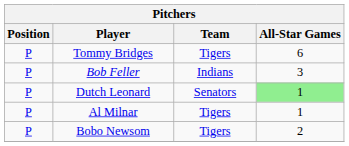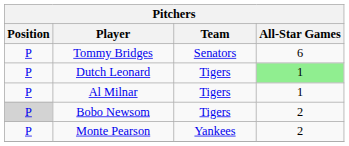 <table class="wikitable" style="font-size: 100%; text-align:right;">
 <tr>
 <th colspan="4">Pitchers</th>
 </tr>
 <tr>
 <th>Position</th>
 <th width="150">Player</th>
 <th width="100">Team</th>
 <th>All-Star Games</th>
 </tr>
 <tr>
 <td align="center"><a href='#'>P</a></td>
 <td align="center"><a href='#'>Tommy Bridges</a></td>
-<td align="center"><a href='#'>Tigers</a></td>
+<td align="center"><a href='#'>Senators</a></td>
 <td align="center">6</td>
 </tr>
 <tr>
 <td align="center"><a href='#'>P</a></td>
-<td align="center"><em><a href='#'>Bob Feller</a></em></td>
-<td align="center"><a href='#'>Indians</a></td>
-<td align="center">3</td>
-</tr>
-<tr>
-<td align="center"><a href='#'>P</a></td>
 <td align="center"><a href='#'>Dutch Leonard</a></td>
-<td align="center"><a href='#'>Senators</a></td>
+<td align="center"><a href='#'>Tigers</a></td>
 <td align="center" style="background: lightgreen;">1</td>
 </tr>
 <tr>
 <td align="center"><a href='#'>P</a></td>
 <td align="center"><a href='#'>Al Milnar</a></td>
 <td align="center"><a href='#'>Tigers</a></td>
 <td align="center">1</td>
 </tr>
 <tr>
-<td align="center"><a href='#'>P</a></td>
+<td align="center" style="background: lightgrey;"><a href='#'>P</a></td>
 <td align="center"><a href='#'>Bobo Newsom</a></td>
 <td align="center"><a href='#'>Tigers</a></td>
 <td align="center">2</td>
 </tr>
 <tr>
+<td align="center"><a href='#'>P</a></td>
+<td align="center"><a href='#'>Monte Pearson</a></td>
+<td align="center"><a href='#'>Yankees</a></td>
+<td align="center">2</td>
+</tr>
+<tr>
 </tr>
 </table>
